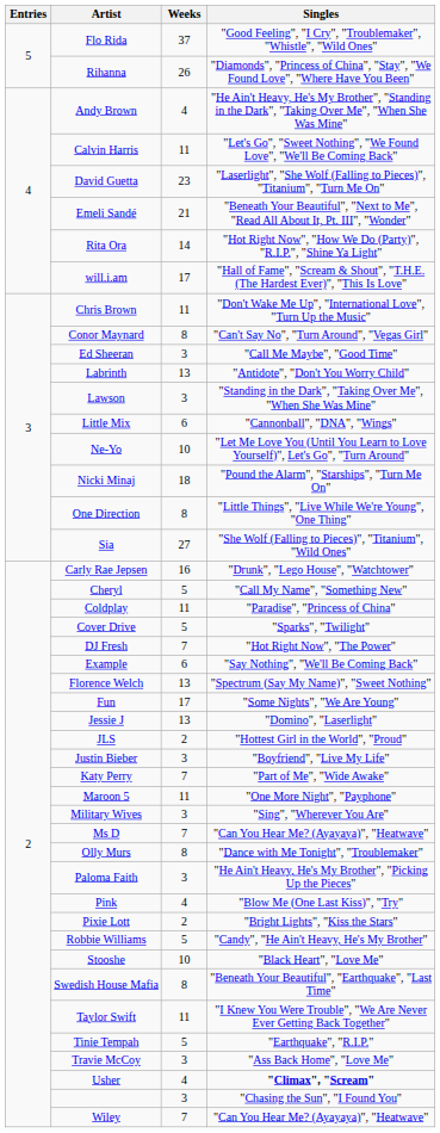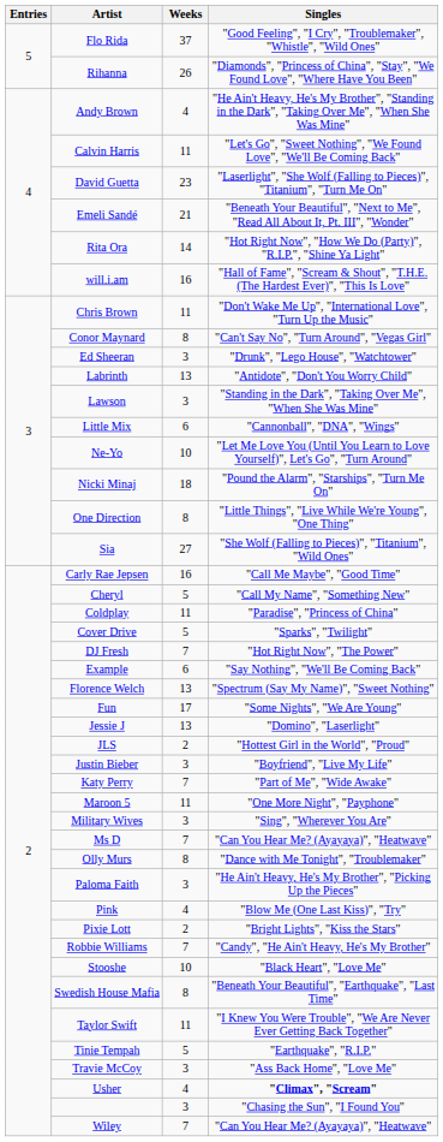 <table class="wikitable sortable" style="text-align: center;">
 <tr>
 <th scope="col" style="width:55px;" data-sort-type="number">Entries</th>
 <th scope="col" style="text-align:center;">Artist</th>
 <th scope="col" style="width:55px;" data-sort-type="number">Weeks</th>
 <th scope="col" style="width:300px;">Singles</th>
 </tr>
 <tr>
 <td rowspan="2" style="text-align:center">5</td>
 <td><a href='#'>Flo Rida</a> </td>
 <td>37</td>
 <td>"<a href='#'>Good Feeling</a>", "<a href='#'>I Cry</a>", "<a href='#'>Troublemaker</a>", "<a href='#'>Whistle</a>", "<a href='#'>Wild Ones</a>"</td>
 </tr>
 <tr>
 <td><a href='#'>Rihanna</a> </td>
 <td>26</td>
 <td>"<a href='#'>Diamonds</a>", "<a href='#'>Princess of China</a>", "<a href='#'>Stay</a>", "<a href='#'>We Found Love</a>", "<a href='#'>Where Have You Been</a>"</td>
 </tr>
 <tr>
 <td rowspan="6" style="text-align:center">4</td>
 <td><a href='#'>Andy Brown</a> </td>
 <td>4</td>
 <td>"<a href='#'>He Ain't Heavy, He's My Brother</a>", "<a href='#'>Standing in the Dark</a>", "<a href='#'>Taking Over Me</a>", "<a href='#'>When She Was Mine</a>"</td>
 </tr>
 <tr>
 <td><a href='#'>Calvin Harris</a> </td>
 <td>11</td>
 <td>"<a href='#'>Let's Go</a>", "<a href='#'>Sweet Nothing</a>", "<a href='#'>We Found Love</a>", "<a href='#'>We'll Be Coming Back</a>"</td>
 </tr>
 <tr>
 <td><a href='#'>David Guetta</a> </td>
 <td>23</td>
 <td>"<a href='#'>Laserlight</a>", "<a href='#'>She Wolf (Falling to Pieces)</a>", "<a href='#'>Titanium</a>", "<a href='#'>Turn Me On</a>"</td>
 </tr>
 <tr>
 <td><a href='#'>Emeli Sandé</a> </td>
 <td>21</td>
 <td>"<a href='#'>Beneath Your Beautiful</a>", "<a href='#'>Next to Me</a>", "<a href='#'>Read All About It, Pt. III</a>", "<a href='#'>Wonder</a>"</td>
 </tr>
 <tr>
 <td><a href='#'>Rita Ora</a> </td>
 <td>14</td>
 <td>"<a href='#'>Hot Right Now</a>", "<a href='#'>How We Do (Party)</a>", "<a href='#'>R.I.P.</a>", "<a href='#'>Shine Ya Light</a>"</td>
 </tr>
 <tr>
 <td><a href='#'>will.i.am</a> </td>
-<td>17</td>
+<td>16</td>
 <td>"<a href='#'>Hall of Fame</a>", "<a href='#'>Scream & Shout</a>", "<a href='#'>T.H.E. (The Hardest Ever)</a>", "<a href='#'>This Is Love</a>"</td>
 </tr>
 <tr>
 <td rowspan="10" style="text-align:center">3</td>
 <td><a href='#'>Chris Brown</a> </td>
 <td>11</td>
 <td>"<a href='#'>Don't Wake Me Up</a>", "<a href='#'>International Love</a>", "<a href='#'>Turn Up the Music</a>"</td>
 </tr>
 <tr>
 <td><a href='#'>Conor Maynard</a></td>
 <td>8</td>
 <td>"<a href='#'>Can't Say No</a>", "<a href='#'>Turn Around</a>", "<a href='#'>Vegas Girl</a>"</td>
 </tr>
 <tr>
 <td><a href='#'>Ed Sheeran</a> </td>
 <td>3</td>
-<td>"<a href='#'>Call Me Maybe</a>", "<a href='#'>Good Time</a>"</td>
+<td>"<a href='#'>Drunk</a>", "<a href='#'>Lego House</a>", "<a href='#'>Watchtower</a>"</td>
 </tr>
 <tr>
 <td><a href='#'>Labrinth</a> </td>
 <td>13</td>
 <td>"<a href='#'>Antidote</a>", "<a href='#'>Don't You Worry Child</a>"</td>
 </tr>
 <tr>
 <td><a href='#'>Lawson</a></td>
 <td>3</td>
 <td>"<a href='#'>Standing in the Dark</a>", "<a href='#'>Taking Over Me</a>", "<a href='#'>When She Was Mine</a>"</td>
 </tr>
 <tr>
 <td><a href='#'>Little Mix</a> </td>
 <td>6</td>
 <td>"<a href='#'>Cannonball</a>", "<a href='#'>DNA</a>", "<a href='#'>Wings</a>"</td>
 </tr>
 <tr>
 <td><a href='#'>Ne-Yo</a> </td>
 <td>10</td>
 <td>"<a href='#'>Let Me Love You (Until You Learn to Love Yourself)</a>", <a href='#'>Let's Go</a>", "<a href='#'>Turn Around</a>"</td>
 </tr>
 <tr>
 <td><a href='#'>Nicki Minaj</a> </td>
 <td>18</td>
 <td>"<a href='#'>Pound the Alarm</a>", "<a href='#'>Starships</a>", "<a href='#'>Turn Me On</a>"</td>
 </tr>
 <tr>
 <td><a href='#'>One Direction</a></td>
 <td>8</td>
 <td>"<a href='#'>Little Things</a>", "<a href='#'>Live While We're Young</a>", "<a href='#'>One Thing</a>"</td>
 </tr>
 <tr>
 <td><a href='#'>Sia</a> </td>
 <td>27</td>
 <td>"<a href='#'>She Wolf (Falling to Pieces)</a>", "<a href='#'>Titanium</a>", "<a href='#'>Wild Ones</a>"</td>
 </tr>
 <tr>
 <td rowspan="28" style="text-align:center">2</td>
 <td><a href='#'>Carly Rae Jepsen</a></td>
 <td>16</td>
-<td>"<a href='#'>Drunk</a>", "<a href='#'>Lego House</a>", "<a href='#'>Watchtower</a>"</td>
+<td>"<a href='#'>Call Me Maybe</a>", "<a href='#'>Good Time</a>"</td>
 </tr>
 <tr>
 <td><a href='#'>Cheryl</a> </td>
 <td>5</td>
 <td>"<a href='#'>Call My Name</a>", "<a href='#'>Something New</a>"</td>
 </tr>
 <tr>
 <td><a href='#'>Coldplay</a> </td>
 <td>11</td>
 <td>"<a href='#'>Paradise</a>", "<a href='#'>Princess of China</a>"</td>
 </tr>
 <tr>
 <td><a href='#'>Cover Drive</a></td>
 <td>5</td>
 <td>"<a href='#'>Sparks</a>", "<a href='#'>Twilight</a>"</td>
 </tr>
 <tr>
 <td><a href='#'>DJ Fresh</a></td>
 <td>7</td>
 <td>"<a href='#'>Hot Right Now</a>", "<a href='#'>The Power</a>"</td>
 </tr>
 <tr>
 <td><a href='#'>Example</a> </td>
 <td>6</td>
 <td>"<a href='#'>Say Nothing</a>", "<a href='#'>We'll Be Coming Back</a>"</td>
 </tr>
 <tr>
 <td><a href='#'>Florence Welch</a> </td>
 <td>13</td>
 <td>"<a href='#'>Spectrum (Say My Name)</a>", "<a href='#'>Sweet Nothing</a>"</td>
 </tr>
 <tr>
 <td><a href='#'>Fun</a></td>
 <td>17</td>
 <td>"<a href='#'>Some Nights</a>", "<a href='#'>We Are Young</a>"</td>
 </tr>
 <tr>
 <td><a href='#'>Jessie J</a></td>
 <td>13</td>
 <td>"<a href='#'>Domino</a>", "<a href='#'>Laserlight</a>"</td>
 </tr>
 <tr>
 <td><a href='#'>JLS</a></td>
 <td>2</td>
 <td>"<a href='#'>Hottest Girl in the World</a>", "<a href='#'>Proud</a>"</td>
 </tr>
 <tr>
 <td><a href='#'>Justin Bieber</a> </td>
 <td>3</td>
 <td>"<a href='#'>Boyfriend</a>", "<a href='#'>Live My Life</a>"</td>
 </tr>
 <tr>
 <td><a href='#'>Katy Perry</a></td>
 <td>7</td>
 <td>"<a href='#'>Part of Me</a>", "<a href='#'>Wide Awake</a>"</td>
 </tr>
 <tr>
 <td><a href='#'>Maroon 5</a></td>
 <td>11</td>
 <td>"<a href='#'>One More Night</a>", "<a href='#'>Payphone</a>"</td>
 </tr>
 <tr>
 <td><a href='#'>Military Wives</a> </td>
 <td>3</td>
 <td>"<a href='#'>Sing</a>", "<a href='#'>Wherever You Are</a>"</td>
 </tr>
 <tr>
 <td><a href='#'>Ms D</a> </td>
 <td>7</td>
 <td>"<a href='#'>Can You Hear Me? (Ayayaya)</a>", "<a href='#'>Heatwave</a>"</td>
 </tr>
 <tr>
 <td><a href='#'>Olly Murs</a> </td>
 <td>8</td>
 <td>"<a href='#'>Dance with Me Tonight</a>", "<a href='#'>Troublemaker</a>"</td>
 </tr>
 <tr>
 <td><a href='#'>Paloma Faith</a> </td>
 <td>3</td>
 <td>"<a href='#'>He Ain't Heavy, He's My Brother</a>", "<a href='#'>Picking Up the Pieces</a>"</td>
 </tr>
 <tr>
 <td><a href='#'>Pink</a></td>
 <td>4</td>
 <td>"<a href='#'>Blow Me (One Last Kiss)</a>", "<a href='#'>Try</a>"</td>
 </tr>
 <tr>
 <td><a href='#'>Pixie Lott</a> </td>
 <td>2</td>
 <td>"<a href='#'>Bright Lights</a>", "<a href='#'>Kiss the Stars</a>"</td>
 </tr>
 <tr>
 <td><a href='#'>Robbie Williams</a> </td>
-<td>5</td>
+<td>7</td>
 <td>"<a href='#'>Candy</a>", "<a href='#'>He Ain't Heavy, He's My Brother</a>"</td>
 </tr>
 <tr>
 <td><a href='#'>Stooshe</a></td>
 <td>10</td>
 <td>"<a href='#'>Black Heart</a>", "<a href='#'>Love Me</a>"</td>
 </tr>
 <tr>
 <td><a href='#'>Swedish House Mafia</a></td>
 <td>8</td>
 <td>"<a href='#'>Beneath Your Beautiful</a>", "<a href='#'>Earthquake</a>", "<a href='#'>Last Time</a>"</td>
 </tr>
 <tr>
 <td><a href='#'>Taylor Swift</a> </td>
 <td>11</td>
 <td>"<a href='#'>I Knew You Were Trouble</a>", "<a href='#'>We Are Never Ever Getting Back Together</a>"</td>
 </tr>
 <tr>
 <td><a href='#'>Tinie Tempah</a> </td>
 <td>5</td>
 <td>"<a href='#'>Earthquake</a>", "<a href='#'>R.I.P.</a>"</td>
 </tr>
 <tr>
 <td><a href='#'>Travie McCoy</a> </td>
 <td>3</td>
 <td>"<a href='#'>Ass Back Home</a>", "<a href='#'>Love Me</a>"</td>
 </tr>
 <tr>
 <td><a href='#'>Usher</a></td>
 <td>4</td>
 <td><strong>"<a href='#'>Climax</a>", "<a href='#'>Scream</a>"</strong></td>
 </tr>
 <tr>
 <td></td>
 <td>3</td>
 <td>"<a href='#'>Chasing the Sun</a>", "<a href='#'>I Found You</a>"</td>
 </tr>
 <tr>
 <td><a href='#'>Wiley</a></td>
 <td>7</td>
 <td>"<a href='#'>Can You Hear Me? (Ayayaya)</a>", "<a href='#'>Heatwave</a>"</td>
 </tr>
 </table>
